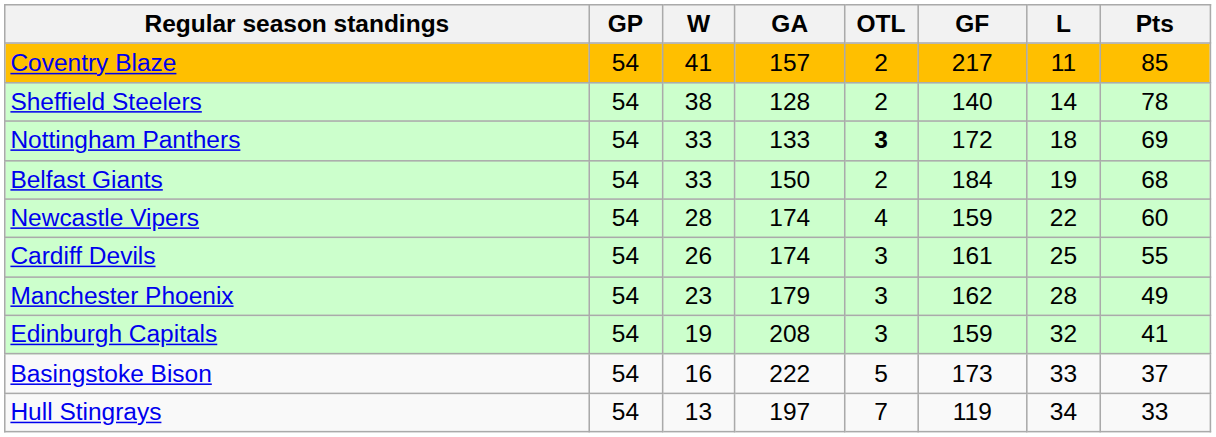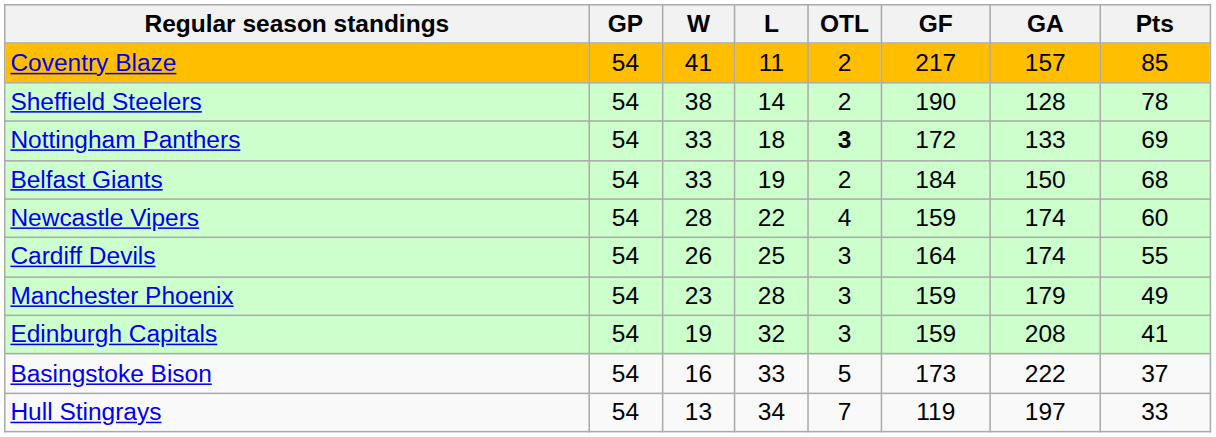 <table class="wikitable">
 <tr>
 <th width="40%">Regular season standings</th>
 <th width="5%">GP</th>
 <th width="5%">W</th>
-<th width="7.5%">GA</th>
+<th width="5%">L</th>
 <th width="5%">OTL</th>
 <th width="7.5%">GF</th>
-<th width="5%">L</th>
+<th width="7.5%">GA</th>
 <th width="7.5%">Pts</th>
 </tr>
 <tr align=center bgcolor="#FFBF00">
 <td align=left><a href='#'>Coventry Blaze</a></td>
 <td>54</td>
 <td>41</td>
-<td>157</td>
+<td>11</td>
 <td>2</td>
 <td>217</td>
-<td>11</td>
+<td>157</td>
 <td>85</td>
 </tr>
 <tr align=center bgcolor="#CCFFCC">
 <td align=left><a href='#'>Sheffield Steelers</a></td>
 <td>54</td>
 <td>38</td>
+<td>14</td>
+<td>2</td>
+<td>190</td>
 <td>128</td>
-<td>2</td>
-<td>140</td>
-<td>14</td>
 <td>78</td>
 </tr>
 <tr align=center bgcolor="#CCFFCC">
 <td align=left><a href='#'>Nottingham Panthers</a></td>
 <td>54</td>
 <td>33</td>
-<td>133</td>
+<td>18</td>
 <td><strong>3</strong></td>
 <td>172</td>
-<td>18</td>
+<td>133</td>
 <td>69</td>
 </tr>
 <tr align=center bgcolor="#CCFFCC">
 <td align=left><a href='#'>Belfast Giants</a></td>
 <td>54</td>
 <td>33</td>
-<td>150</td>
+<td>19</td>
 <td>2</td>
 <td>184</td>
-<td>19</td>
+<td>150</td>
 <td>68</td>
 </tr>
 <tr align=center bgcolor="#CCFFCC">
 <td align=left><a href='#'>Newcastle Vipers</a></td>
 <td>54</td>
 <td>28</td>
-<td>174</td>
+<td>22</td>
 <td>4</td>
 <td>159</td>
-<td>22</td>
+<td>174</td>
 <td>60</td>
 </tr>
 <tr align=center bgcolor="#CCFFCC">
 <td align=left><a href='#'>Cardiff Devils</a></td>
 <td>54</td>
 <td>26</td>
+<td>25</td>
+<td>3</td>
+<td>164</td>
 <td>174</td>
-<td>3</td>
-<td>161</td>
-<td>25</td>
 <td>55</td>
 </tr>
 <tr align=center bgcolor="#CCFFCC">
 <td align=left><a href='#'>Manchester Phoenix</a></td>
 <td>54</td>
 <td>23</td>
+<td>28</td>
+<td>3</td>
+<td>159</td>
 <td>179</td>
-<td>3</td>
-<td>162</td>
-<td>28</td>
 <td>49</td>
 </tr>
 <tr align=center bgcolor="#CCFFCC">
 <td align=left><a href='#'>Edinburgh Capitals</a></td>
 <td>54</td>
 <td>19</td>
-<td>208</td>
+<td>32</td>
 <td>3</td>
 <td>159</td>
-<td>32</td>
+<td>208</td>
 <td>41</td>
 </tr>
 <tr align=center>
 <td align=left><a href='#'>Basingstoke Bison</a></td>
 <td>54</td>
 <td>16</td>
-<td>222</td>
+<td>33</td>
 <td>5</td>
 <td>173</td>
-<td>33</td>
+<td>222</td>
 <td>37</td>
 </tr>
 <tr align=center>
 <td align=left><a href='#'>Hull Stingrays</a></td>
 <td>54</td>
 <td>13</td>
-<td>197</td>
+<td>34</td>
 <td>7</td>
 <td>119</td>
-<td>34</td>
+<td>197</td>
 <td>33</td>
 </tr>
 </table>
